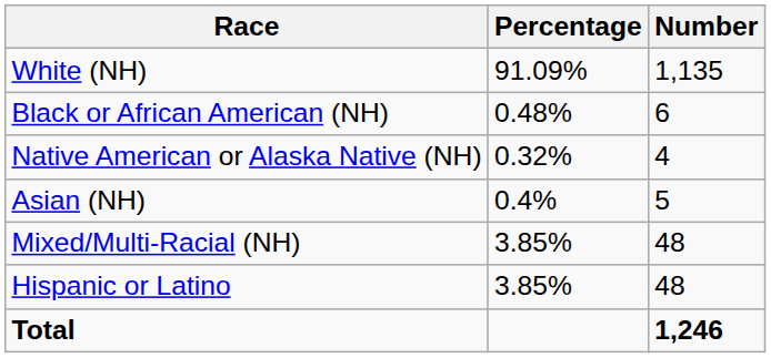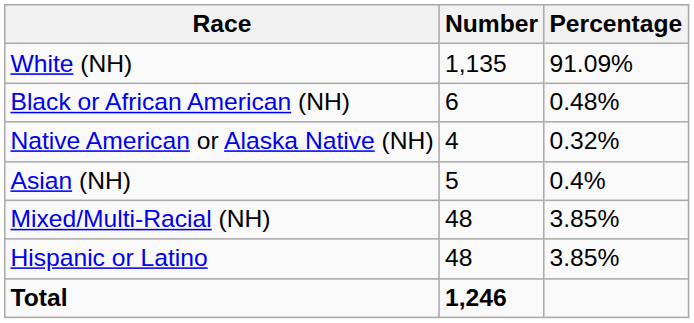 <table class="wikitable">
 <tr>
 <th>Race</th>
+<th>Number</th>
 <th>Percentage</th>
-<th>Number</th>
 </tr>
 <tr>
 <td><a href='#'>White</a> (NH)</td>
+<td>1,135</td>
 <td>91.09%</td>
-<td>1,135</td>
 </tr>
 <tr>
 <td><a href='#'>Black or African American</a> (NH)</td>
+<td>6</td>
 <td>0.48%</td>
-<td>6</td>
 </tr>
 <tr>
 <td><a href='#'>Native American</a> or <a href='#'>Alaska Native</a> (NH)</td>
+<td>4</td>
 <td>0.32%</td>
-<td>4</td>
 </tr>
 <tr>
 <td><a href='#'>Asian</a> (NH)</td>
+<td>5</td>
 <td>0.4%</td>
-<td>5</td>
 </tr>
 <tr>
 <td><a href='#'>Mixed/Multi-Racial</a> (NH)</td>
+<td>48</td>
 <td>3.85%</td>
-<td>48</td>
 </tr>
 <tr>
 <td><a href='#'>Hispanic or Latino</a></td>
+<td>48</td>
 <td>3.85%</td>
-<td>48</td>
 </tr>
 <tr>
 <td><strong>Total</strong></td>
+<td><strong>1,246</strong></td>
 <td></td>
-<td><strong>1,246</strong></td>
 </tr>
 </table>
